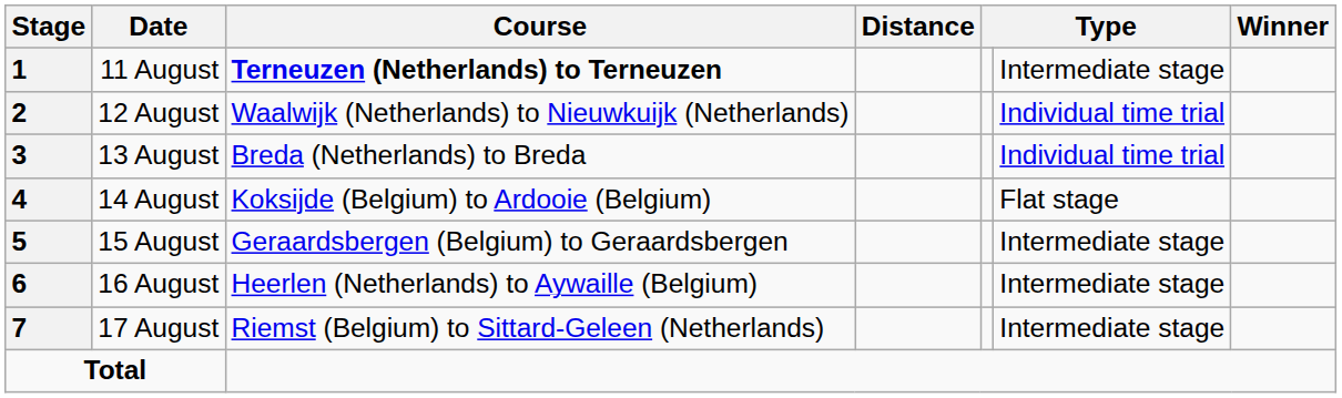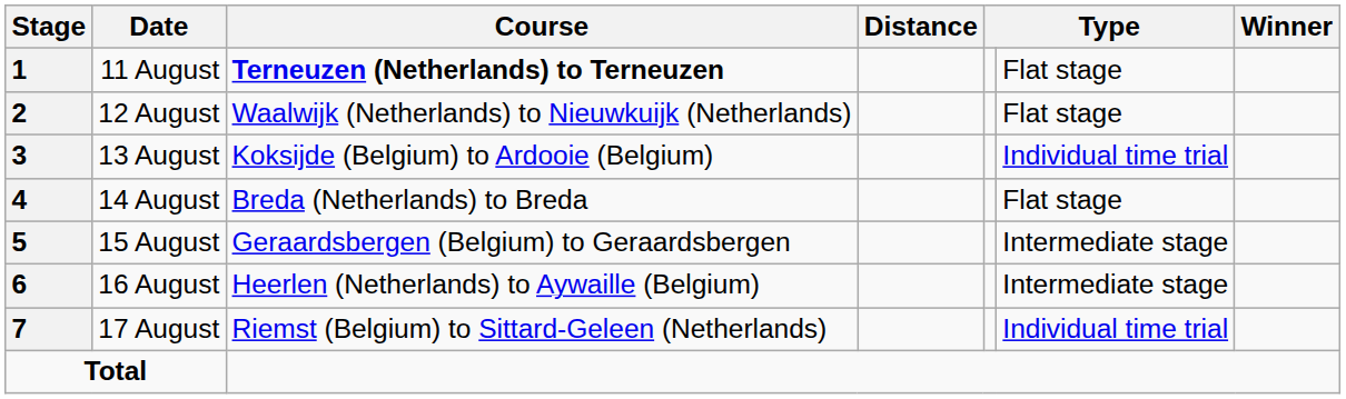 <table class="wikitable">
 <tr>
 <th>Stage</th>
 <th>Date</th>
 <th>Course</th>
 <th>Distance</th>
 <th colspan="2">Type</th>
 <th>Winner</th>
 </tr>
 <tr>
 <th style="text-align:left">1</th>
 <td align=right>11 August</td>
 <td><strong><a href='#'>Terneuzen</a> (Netherlands) to Terneuzen</strong></td>
 <td style="text-align:center;"></td>
 <td></td>
-<td>Intermediate stage</td>
+<td>Flat stage</td>
 <td></td>
 </tr>
 <tr>
 <th style="text-align:left">2</th>
 <td align=right>12 August</td>
 <td><a href='#'>Waalwijk</a> (Netherlands) to <a href='#'>Nieuwkuijk</a> (Netherlands)</td>
 <td style="text-align:center;"></td>
 <td></td>
-<td><a href='#'>Individual time trial</a></td>
+<td>Flat stage</td>
 <td></td>
 </tr>
 <tr>
 <th style="text-align:left">3</th>
 <td align=right>13 August</td>
-<td><a href='#'>Breda</a> (Netherlands) to Breda</td>
+<td><a href='#'>Koksijde</a> (Belgium) to <a href='#'>Ardooie</a> (Belgium)</td>
 <td style="text-align:center;"></td>
 <td></td>
 <td><a href='#'>Individual time trial</a></td>
 <td></td>
 </tr>
 <tr>
 <th style="text-align:left">4</th>
 <td align=right>14 August</td>
-<td><a href='#'>Koksijde</a> (Belgium) to <a href='#'>Ardooie</a> (Belgium)</td>
+<td><a href='#'>Breda</a> (Netherlands) to Breda</td>
 <td style="text-align:center;"></td>
 <td></td>
 <td>Flat stage</td>
 <td></td>
 </tr>
 <tr>
 <th style="text-align:left">5</th>
 <td align=right>15 August</td>
 <td><a href='#'>Geraardsbergen</a> (Belgium) to Geraardsbergen</td>
 <td style="text-align:center;"></td>
 <td></td>
 <td>Intermediate stage</td>
 <td></td>
 </tr>
 <tr>
 <th style="text-align:left">6</th>
 <td align=right>16 August</td>
 <td><a href='#'>Heerlen</a> (Netherlands) to <a href='#'>Aywaille</a> (Belgium)</td>
 <td style="text-align:center;"></td>
 <td></td>
 <td>Intermediate stage</td>
 <td></td>
 </tr>
 <tr>
 <th style="text-align:left">7</th>
 <td align=right>17 August</td>
 <td><a href='#'>Riemst</a> (Belgium) to <a href='#'>Sittard-Geleen</a> (Netherlands)</td>
 <td style="text-align:center;"></td>
 <td></td>
-<td>Intermediate stage</td>
+<td><a href='#'>Individual time trial</a></td>
 <td></td>
 </tr>
 <tr>
 <td colspan="2" style="text-align:center;"><strong>Total</strong></td>
 <td colspan="5" style="text-align:center;"></td>
 </tr>
 </table>
